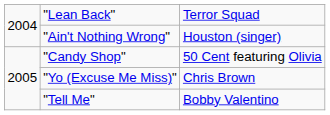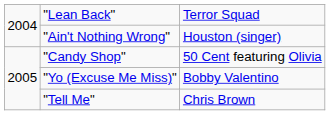 <table class="wikitable sortable">
 <tr>
 <td rowspan=2>2004</td>
 <td>"<a href='#'>Lean Back</a>"</td>
 <td><a href='#'>Terror Squad</a></td>
 </tr>
 <tr>
 <td>"<a href='#'>Ain't Nothing Wrong</a>"</td>
 <td><a href='#'>Houston (singer)</a></td>
 </tr>
 <tr>
 <td rowspan=3>2005</td>
 <td>"<a href='#'>Candy Shop</a>"</td>
 <td><a href='#'>50 Cent</a> featuring <a href='#'>Olivia</a></td>
 </tr>
 <tr>
 <td>"<a href='#'>Yo (Excuse Me Miss)</a>"</td>
-<td><a href='#'>Chris Brown</a></td>
+<td><a href='#'>Bobby Valentino</a></td>
 </tr>
 <tr>
 <td>"<a href='#'>Tell Me</a>"</td>
-<td><a href='#'>Bobby Valentino</a></td>
+<td><a href='#'>Chris Brown</a></td>
 </tr>
 </table>
